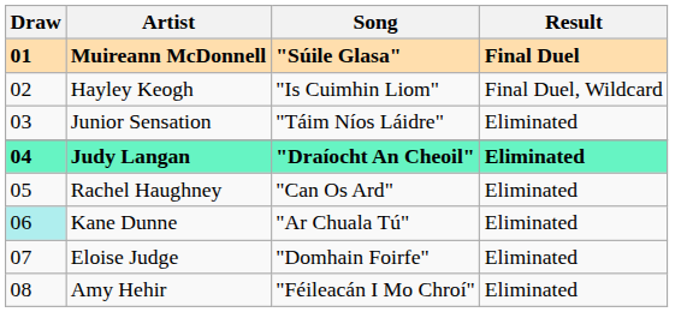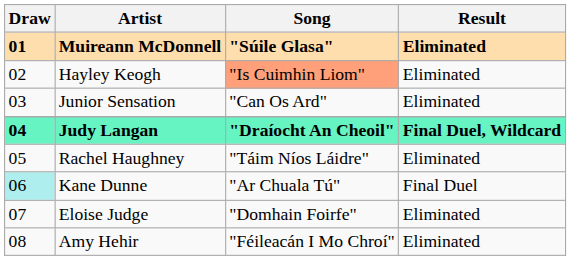 <table class="sortable wikitable">
 <tr>
 <th>Draw</th>
 <th>Artist</th>
 <th>Song</th>
 <th>Result</th>
 </tr>
 <tr style="font-weight: bold; background: navajowhite;">
 <td>01</td>
 <td>Muireann McDonnell</td>
 <td>"Súile Glasa"</td>
-<td>Final Duel</td>
+<td>Eliminated</td>
 </tr>
 <tr>
 <td>02</td>
 <td>Hayley Keogh</td>
-<td>"Is Cuimhin Liom"</td>
-<td>Final Duel, Wildcard</td>
+<td style="background: lightsalmon;">"Is Cuimhin Liom"</td>
+<td>Eliminated</td>
 </tr>
 <tr>
 <td>03</td>
 <td>Junior Sensation</td>
-<td>"Táim Níos Láidre"</td>
+<td>"Can Os Ard"</td>
 <td>Eliminated</td>
 </tr>
 <tr>
 </tr>
 <tr style="font-weight:bold; background:#66f4c3;">
 <td>04</td>
 <td>Judy Langan</td>
 <td>"Draíocht An Cheoil"</td>
-<td>Eliminated</td>
+<td>Final Duel, Wildcard</td>
 </tr>
 <tr>
 <td>05</td>
 <td>Rachel Haughney</td>
-<td>"Can Os Ard"</td>
+<td>"Táim Níos Láidre"</td>
 <td>Eliminated</td>
 </tr>
 <tr>
 <td style="background: paleturquoise;">06</td>
 <td>Kane Dunne</td>
 <td>"Ar Chuala Tú"</td>
-<td>Eliminated</td>
+<td>Final Duel</td>
 </tr>
 <tr>
 <td>07</td>
 <td>Eloise Judge</td>
 <td>"Domhain Foirfe"</td>
 <td>Eliminated</td>
 </tr>
 <tr>
 <td>08</td>
 <td>Amy Hehir</td>
 <td>"Féileacán I Mo Chroí"</td>
 <td>Eliminated</td>
 </tr>
 </table>
